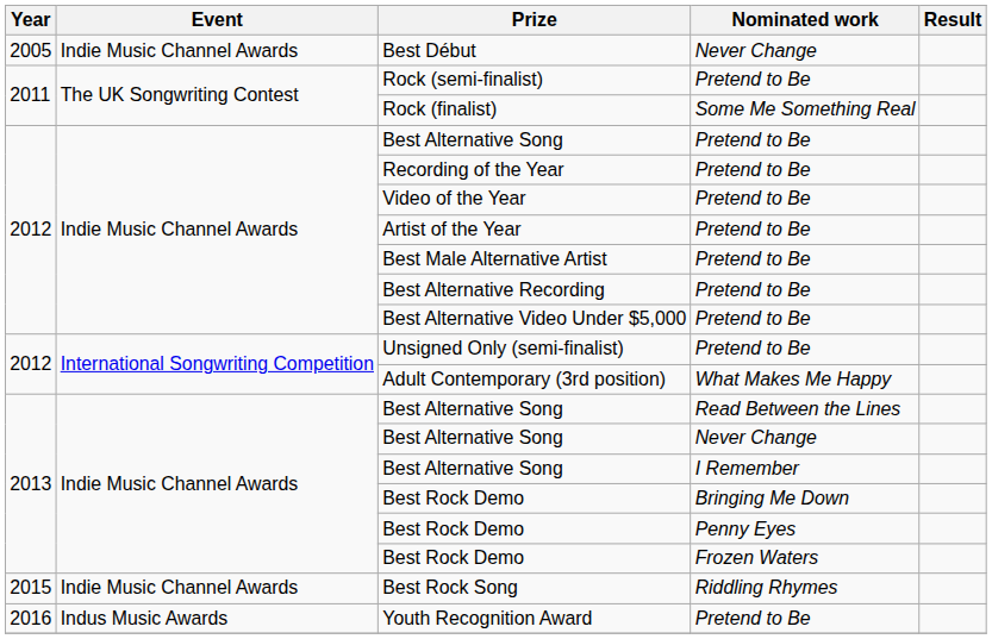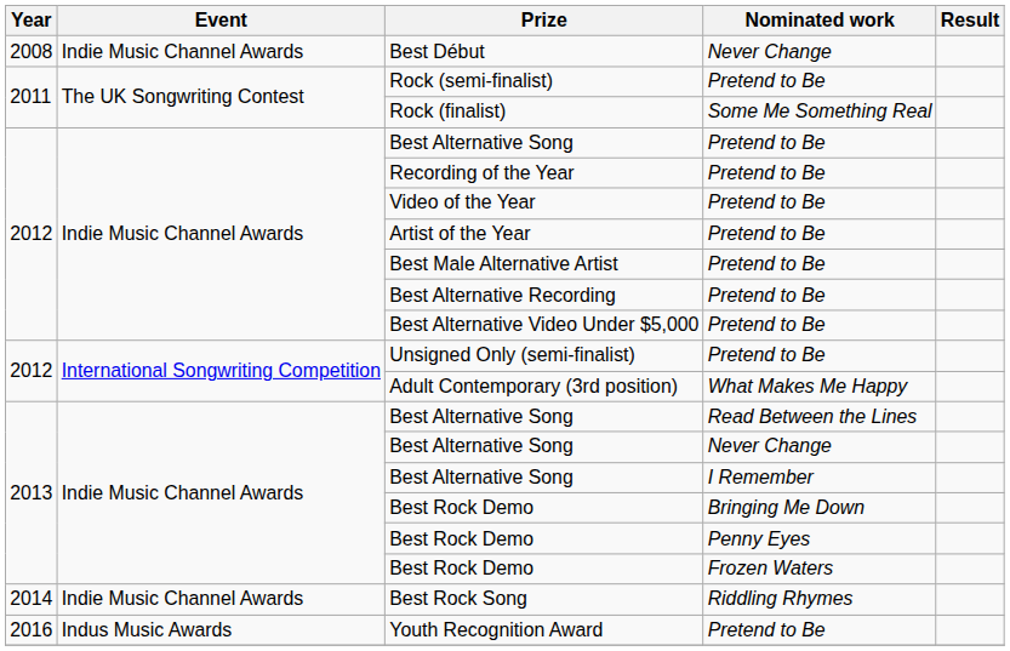 <table class="wikitable">
 <tr>
 <th>Year</th>
 <th>Event</th>
 <th>Prize</th>
 <th>Nominated work</th>
 <th>Result</th>
 </tr>
 <tr>
-<td>2005</td>
+<td>2008</td>
 <td rowspan=1>Indie Music Channel Awards</td>
 <td>Best Début</td>
 <td><em>Never Change</em></td>
 <td></td>
 </tr>
 <tr>
 <td rowspan=2>2011</td>
 <td rowspan=2>The UK Songwriting Contest</td>
 <td>Rock (semi-finalist)</td>
 <td><em>Pretend to Be</em></td>
 <td></td>
 </tr>
 <tr>
 <td>Rock (finalist)</td>
 <td><em>Some Me Something Real</em></td>
 <td></td>
 </tr>
 <tr>
 <td rowspan=7>2012</td>
 <td rowspan=7>Indie Music Channel Awards</td>
 <td>Best Alternative Song</td>
 <td><em>Pretend to Be</em></td>
 <td></td>
 </tr>
 <tr>
 <td>Recording of the Year</td>
 <td><em>Pretend to Be</em></td>
 <td></td>
 </tr>
 <tr>
 <td>Video of the Year</td>
 <td><em>Pretend to Be</em></td>
 <td></td>
 </tr>
 <tr>
 <td>Artist of the Year</td>
 <td><em>Pretend to Be</em></td>
 <td></td>
 </tr>
 <tr>
 <td>Best Male Alternative Artist</td>
 <td><em>Pretend to Be</em></td>
 <td></td>
 </tr>
 <tr>
 <td>Best Alternative Recording</td>
 <td><em>Pretend to Be</em></td>
 <td></td>
 </tr>
 <tr>
 <td>Best Alternative Video Under $5,000</td>
 <td><em>Pretend to Be</em></td>
 <td></td>
 </tr>
 <tr>
 <td rowspan=2>2012</td>
 <td rowspan=2><a href='#'>International Songwriting Competition</a></td>
 <td>Unsigned Only (semi-finalist)</td>
 <td><em>Pretend to Be</em></td>
 <td></td>
 </tr>
 <tr>
 <td>Adult Contemporary (3rd position)</td>
 <td><em>What Makes Me Happy</em></td>
 <td></td>
 </tr>
 <tr>
 <td rowspan=6>2013</td>
 <td rowspan=6>Indie Music Channel Awards</td>
 <td>Best Alternative Song</td>
 <td><em>Read Between the Lines</em></td>
 <td></td>
 </tr>
 <tr>
 <td>Best Alternative Song</td>
 <td><em>Never Change</em></td>
 <td></td>
 </tr>
 <tr>
 <td>Best Alternative Song</td>
 <td><em>I Remember</em></td>
 <td></td>
 </tr>
 <tr>
 <td>Best Rock Demo</td>
 <td><em>Bringing Me Down</em></td>
 <td></td>
 </tr>
 <tr>
 <td>Best Rock Demo</td>
 <td><em>Penny Eyes</em></td>
 <td></td>
 </tr>
 <tr>
 <td>Best Rock Demo</td>
 <td><em>Frozen Waters</em></td>
 <td></td>
 </tr>
 <tr>
-<td rowspan=1>2015</td>
+<td rowspan=1>2014</td>
 <td rowspan=1>Indie Music Channel Awards</td>
 <td>Best Rock Song</td>
 <td><em>Riddling Rhymes</em></td>
 <td></td>
 </tr>
 <tr>
 <td rowspan=1>2016</td>
 <td>Indus Music Awards</td>
 <td>Youth Recognition Award</td>
 <td><em>Pretend to Be</em></td>
 <td></td>
 </tr>
 <tr>
 </tr>
 </table>
